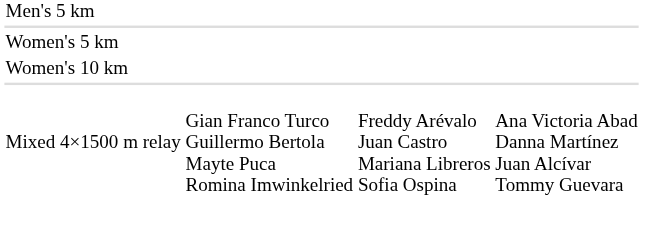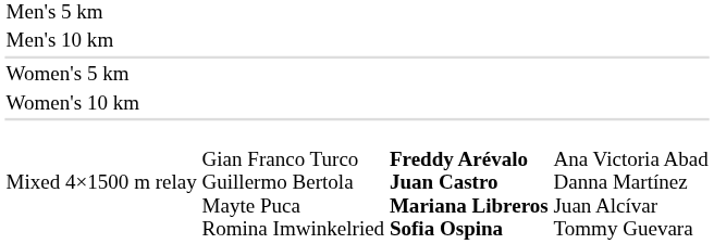 <table>
 <tr>
 <td>Men's 5 km</td>
 <td></td>
 <td nowrap></td>
+<td></td>
+</tr>
+<tr>
+<td>Men's 10 km</td>
+<td></td>
+<td></td>
 <td></td>
 </tr>
 <tr bgcolor=#dddddd>
 <td colspan=4></td>
 </tr>
 <tr>
 <td>Women's 5 km</td>
 <td></td>
 <td></td>
 <td></td>
 </tr>
 <tr>
 <td>Women's 10 km</td>
 <td></td>
 <td></td>
 <td></td>
 </tr>
 <tr bgcolor=#dddddd>
 <td colspan=4></td>
 </tr>
 <tr>
 <td>Mixed 4×1500 m relay</td>
 <td nowrap><br>Gian Franco Turco<br>Guillermo Bertola<br>Mayte Puca<br>Romina Imwinkelried</td>
-<td><br>Freddy Arévalo<br>Juan Castro<br>Mariana Libreros<br>Sofia Ospina</td>
+<td><strong><br>Freddy Arévalo<br>Juan Castro<br>Mariana Libreros<br>Sofia Ospina</strong></td>
 <td nowrap><br>Ana Victoria Abad<br>Danna Martínez<br>Juan Alcívar<br>Tommy Guevara</td>
 </tr>
 </table>
